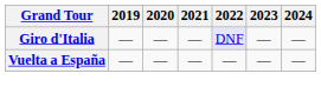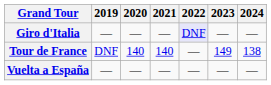 <table class="wikitable plainrowheaders">
 <tr>
 <th scope="col"><a href='#'>Grand Tour</a></th>
 <th scope="col">2019</th>
 <th scope="col">2020</th>
 <th scope="col">2021</th>
 <th scope="col">2022</th>
 <th scope="col">2023</th>
 <th scope="col">2024</th>
 </tr>
 <tr style="text-align:center;">
 <th scope="row"> <a href='#'>Giro d'Italia</a></th>
 <td>—</td>
 <td>—</td>
 <td>—</td>
 <td style="background: lavender;"><a href='#'>DNF</a></td>
 <td>—</td>
 <td>—</td>
 </tr>
 <tr style="text-align:center;">
+<th scope="row"> <a href='#'>Tour de France</a></th>
+<td><a href='#'>DNF</a></td>
+<td><a href='#'>140</a></td>
+<td><a href='#'>140</a></td>
+<td>—</td>
+<td><a href='#'>149</a></td>
+<td><a href='#'>138</a></td>
+</tr>
+<tr style="text-align:center;">
 <th scope="row"> <a href='#'>Vuelta a España</a></th>
 <td>—</td>
 <td>—</td>
 <td>—</td>
 <td>—</td>
 <td>—</td>
 <td>—</td>
 </tr>
 </table>
